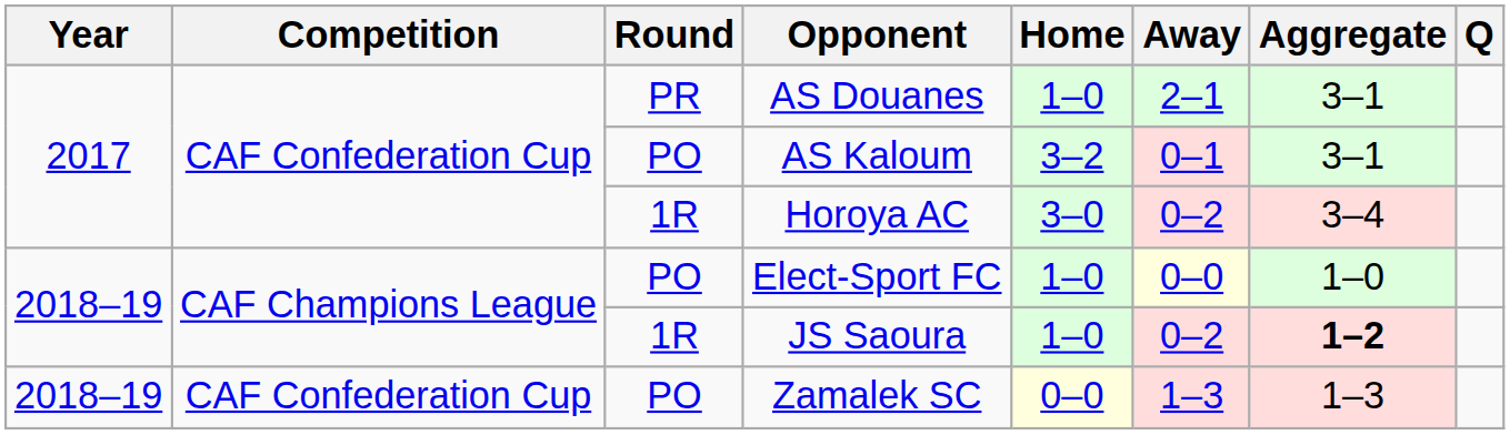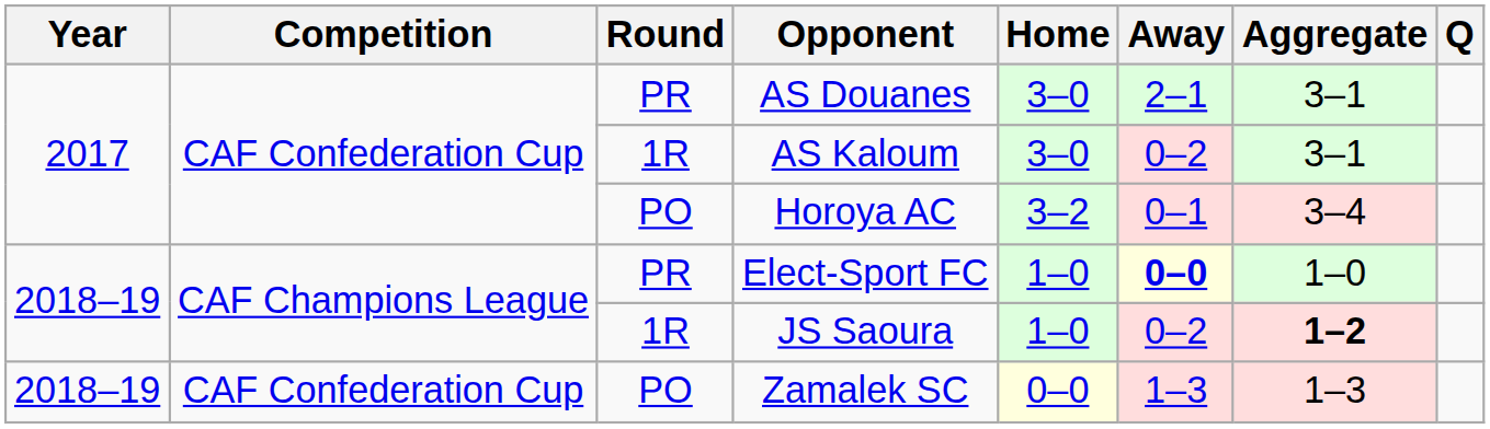 <table class="wikitable">
 <tr>
 <th>Year</th>
 <th>Competition</th>
 <th>Round</th>
 <th>Opponent</th>
 <th>Home</th>
 <th>Away</th>
 <th>Aggregate</th>
 <th>Q</th>
 </tr>
 <tr>
 <td style="text-align:center;" rowspan="3"><a href='#'>2017</a></td>
 <td style="text-align:center;" rowspan="3"><a href='#'>CAF Confederation Cup</a></td>
 <td style="text-align:center;"><a href='#'>PR</a></td>
 <td style="text-align:center;"> <a href='#'>AS Douanes</a></td>
-<td bgcolor="#ddffdd" style="text-align:center;"><a href='#'>1–0</a></td>
+<td bgcolor="#ddffdd" style="text-align:center;"><a href='#'>3–0</a></td>
 <td bgcolor="#ddffdd" style="text-align:center;"><a href='#'>2–1</a></td>
 <td bgcolor="#ddffdd" style="text-align:center;">3–1</td>
 <td style="text-align:center;"></td>
 </tr>
 <tr>
-<td style="text-align:center;"><a href='#'>PO</a></td>
+<td style="text-align:center;"><a href='#'>1R</a></td>
 <td style="text-align:center;"> <a href='#'>AS Kaloum</a></td>
-<td bgcolor="#ddffdd" style="text-align:center;"><a href='#'>3–2</a></td>
-<td bgcolor="#ffdddd" style="text-align:center;"><a href='#'>0–1</a></td>
+<td bgcolor="#ddffdd" style="text-align:center;"><a href='#'>3–0</a></td>
+<td bgcolor="#ffdddd" style="text-align:center;"><a href='#'>0–2</a></td>
 <td bgcolor="#ddffdd" style="text-align:center;">3–1</td>
 <td style="text-align:center;"></td>
 </tr>
 <tr>
-<td style="text-align:center;"><a href='#'>1R</a></td>
+<td style="text-align:center;"><a href='#'>PO</a></td>
 <td style="text-align:center;"> <a href='#'>Horoya AC</a></td>
-<td bgcolor="#ddffdd" style="text-align:center;"><a href='#'>3–0</a></td>
-<td bgcolor="#ffdddd" style="text-align:center;"><a href='#'>0–2</a></td>
+<td bgcolor="#ddffdd" style="text-align:center;"><a href='#'>3–2</a></td>
+<td bgcolor="#ffdddd" style="text-align:center;"><a href='#'>0–1</a></td>
 <td bgcolor="#ffdddd" style="text-align:center;">3–4</td>
 <td style="text-align:center;"></td>
 </tr>
 <tr>
 <td style="text-align:center;" rowspan="2"><a href='#'>2018–19</a></td>
 <td style="text-align:center;" rowspan="2"><a href='#'>CAF Champions League</a></td>
-<td style="text-align:center;"><a href='#'>PO</a></td>
+<td style="text-align:center;"><a href='#'>PR</a></td>
 <td style="text-align:center;"> <a href='#'>Elect-Sport FC</a></td>
 <td bgcolor="#ddffdd" style="text-align:center;"><a href='#'>1–0</a></td>
-<td bgcolor="#ffffdd" style="text-align:center;"><a href='#'>0–0</a></td>
+<td bgcolor="#ffffdd" style="text-align:center;"><strong><a href='#'>0–0</a></strong></td>
 <td bgcolor="#ddffdd" style="text-align:center;">1–0</td>
 <td style="text-align:center;"></td>
 </tr>
 <tr>
 <td style="text-align:center;"><a href='#'>1R</a></td>
 <td style="text-align:center;"> <a href='#'>JS Saoura</a></td>
 <td bgcolor="#ddffdd" style="text-align:center;"><a href='#'>1–0</a></td>
 <td bgcolor="#ffdddd" style="text-align:center;"><a href='#'>0–2</a></td>
 <td bgcolor="#ffdddd" style="text-align:center;"><strong>1–2</strong></td>
 <td style="text-align:center;"></td>
 </tr>
 <tr>
 <td style="text-align:center;" rowspan="2"><a href='#'>2018–19</a></td>
 <td style="text-align:center;" rowspan="2"><a href='#'>CAF Confederation Cup</a></td>
 <td style="text-align:center;"><a href='#'>PO</a></td>
 <td style="text-align:center;"> <a href='#'>Zamalek SC</a></td>
 <td bgcolor="#ffffdd" style="text-align:center;"><a href='#'>0–0</a></td>
 <td bgcolor="#ffdddd" style="text-align:center;"><a href='#'>1–3</a></td>
 <td bgcolor="#ffdddd" style="text-align:center;">1–3</td>
 <td style="text-align:center;"></td>
 </tr>
 </table>
